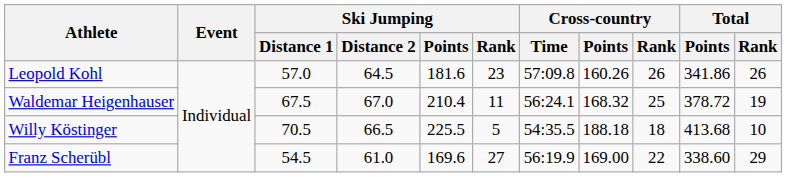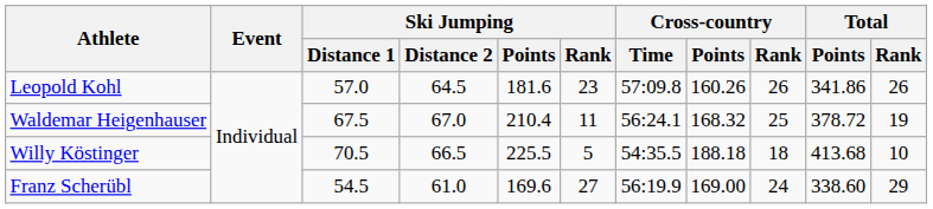 <table class="wikitable" style="font-size:90%">
 <tr>
 <th rowspan="2">Athlete</th>
 <th rowspan="2">Event</th>
 <th colspan="4">Ski Jumping</th>
 <th colspan="3">Cross-country</th>
 <th colspan="2">Total</th>
 </tr>
 <tr>
 <th>Distance 1</th>
 <th>Distance 2</th>
 <th>Points</th>
 <th>Rank</th>
 <th>Time</th>
 <th>Points</th>
 <th>Rank</th>
 <th>Points</th>
 <th>Rank</th>
 </tr>
 <tr>
 <td><a href='#'>Leopold Kohl</a></td>
 <td rowspan="4">Individual</td>
 <td align="center">57.0</td>
 <td align="center">64.5</td>
 <td align="center">181.6</td>
 <td align="center">23</td>
 <td align="center">57:09.8</td>
 <td align="center">160.26</td>
 <td align="center">26</td>
 <td align="center">341.86</td>
 <td align="center">26</td>
 </tr>
 <tr>
 <td><a href='#'>Waldemar Heigenhauser</a></td>
 <td align="center">67.5</td>
 <td align="center">67.0</td>
 <td align="center">210.4</td>
 <td align="center">11</td>
 <td align="center">56:24.1</td>
 <td align="center">168.32</td>
 <td align="center">25</td>
 <td align="center">378.72</td>
 <td align="center">19</td>
 </tr>
 <tr>
 <td><a href='#'>Willy Köstinger</a></td>
 <td align="center">70.5</td>
 <td align="center">66.5</td>
 <td align="center">225.5</td>
 <td align="center">5</td>
 <td align="center">54:35.5</td>
 <td align="center">188.18</td>
 <td align="center">18</td>
 <td align="center">413.68</td>
 <td align="center">10</td>
 </tr>
 <tr>
 <td><a href='#'>Franz Scherübl</a></td>
 <td align="center">54.5</td>
 <td align="center">61.0</td>
 <td align="center">169.6</td>
 <td align="center">27</td>
 <td align="center">56:19.9</td>
 <td align="center">169.00</td>
-<td align="center">22</td>
+<td align="center">24</td>
 <td align="center">338.60</td>
 <td align="center">29</td>
 </tr>
 </table>
